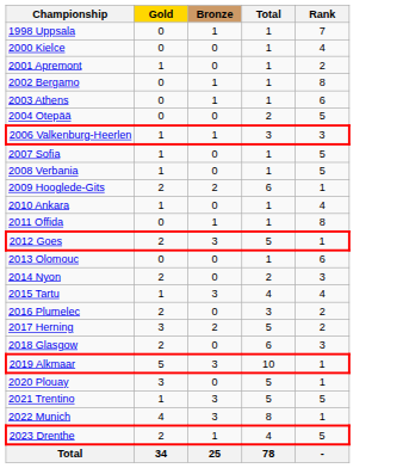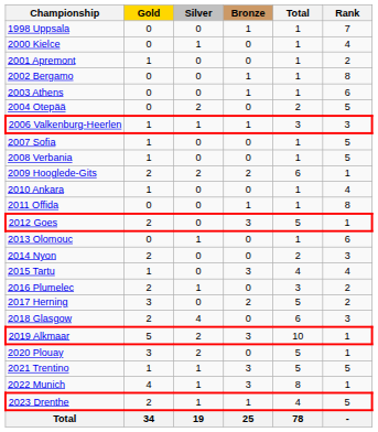 <table class="wikitable sortable" border="1" style="text-align:center; font-size:90%;">
 <tr>
 <th style="width:15:em;">Championship</th>
 <td style="background:gold; width:4.5em; font-weight:bold;">Gold</td>
+<td style="background:silver; width:4.5em; font-weight:bold;">Silver</td>
 <td style="background:#cc9966; width:4.5em; font-weight:bold;">Bronze</td>
 <th style="width:4.5em;">Total</th>
 <th style="width:4.5em;">Rank</th>
 </tr>
 <tr>
 <td align=left> <a href='#'>1998 Uppsala</a></td>
+<td>0</td>
 <td>0</td>
 <td>1</td>
 <td>1</td>
 <td>7</td>
 </tr>
 <tr>
 <td align=left> <a href='#'>2000 Kielce</a></td>
 <td>0</td>
+<td>1</td>
 <td>0</td>
 <td>1</td>
 <td>4</td>
 </tr>
 <tr>
 <td align=left> <a href='#'>2001 Apremont</a></td>
 <td>1</td>
 <td>0</td>
+<td>0</td>
 <td>1</td>
 <td>2</td>
 </tr>
 <tr>
 <td align=left> <a href='#'>2002 Bergamo</a></td>
+<td>0</td>
 <td>0</td>
 <td>1</td>
 <td>1</td>
 <td>8</td>
 </tr>
 <tr>
 <td align=left> <a href='#'>2003 Athens</a></td>
 <td>0</td>
+<td>0</td>
 <td>1</td>
 <td>1</td>
 <td>6</td>
 </tr>
 <tr>
 <td align=left> <a href='#'>2004 Otepää</a></td>
 <td>0</td>
+<td>2</td>
 <td>0</td>
 <td>2</td>
 <td>5</td>
 </tr>
 <tr style="border: 3px solid red">
 <td align=left> <a href='#'>2006 Valkenburg-Heerlen</a></td>
+<td>1</td>
 <td>1</td>
 <td>1</td>
 <td>3</td>
 <td>3</td>
 </tr>
 <tr>
 <td align=left> <a href='#'>2007 Sofia</a></td>
 <td>1</td>
 <td>0</td>
+<td>0</td>
 <td>1</td>
 <td>5</td>
 </tr>
 <tr>
 <td align=left> <a href='#'>2008 Verbania</a></td>
 <td>1</td>
 <td>0</td>
+<td>0</td>
 <td>1</td>
 <td>5</td>
 </tr>
 <tr>
 <td align=left> <a href='#'>2009 Hooglede-Gits</a></td>
+<td>2</td>
 <td>2</td>
 <td>2</td>
 <td>6</td>
 <td>1</td>
 </tr>
 <tr>
 <td align=left> <a href='#'>2010 Ankara</a></td>
 <td>1</td>
 <td>0</td>
+<td>0</td>
 <td>1</td>
 <td>4</td>
 </tr>
 <tr>
 <td align=left> <a href='#'>2011 Offida</a></td>
+<td>0</td>
 <td>0</td>
 <td>1</td>
 <td>1</td>
 <td>8</td>
 </tr>
 <tr style="border: 3px solid red">
 <td align=left> <a href='#'>2012 Goes</a></td>
 <td>2</td>
+<td>0</td>
 <td>3</td>
 <td>5</td>
 <td>1</td>
 </tr>
 <tr>
 <td align=left> <a href='#'>2013 Olomouc</a></td>
 <td>0</td>
+<td>1</td>
 <td>0</td>
 <td>1</td>
 <td>6</td>
 </tr>
 <tr>
 <td align=left> <a href='#'>2014 Nyon</a></td>
 <td>2</td>
 <td>0</td>
+<td>0</td>
 <td>2</td>
 <td>3</td>
 </tr>
 <tr>
 <td align=left> <a href='#'>2015 Tartu</a></td>
 <td>1</td>
+<td>0</td>
 <td>3</td>
 <td>4</td>
 <td>4</td>
 </tr>
 <tr>
 <td align=left> <a href='#'>2016 Plumelec</a></td>
 <td>2</td>
+<td>1</td>
 <td>0</td>
 <td>3</td>
 <td>2</td>
 </tr>
 <tr>
 <td align=left> <a href='#'>2017 Herning</a></td>
 <td>3</td>
+<td>0</td>
 <td>2</td>
 <td>5</td>
 <td>2</td>
 </tr>
 <tr>
 <td align=left> <a href='#'>2018 Glasgow</a></td>
 <td>2</td>
+<td>4</td>
 <td>0</td>
 <td>6</td>
 <td>3</td>
 </tr>
 <tr style="border: 3px solid red">
 <td align=left> <a href='#'>2019 Alkmaar</a></td>
 <td>5</td>
+<td>2</td>
 <td>3</td>
 <td>10</td>
 <td>1</td>
 </tr>
 <tr>
 <td align=left> <a href='#'>2020 Plouay</a></td>
 <td>3</td>
+<td>2</td>
 <td>0</td>
 <td>5</td>
 <td>1</td>
 </tr>
 <tr>
 <td align=left> <a href='#'>2021 Trentino</a></td>
+<td>1</td>
 <td>1</td>
 <td>3</td>
 <td>5</td>
 <td>5</td>
 </tr>
 <tr>
 <td align=left> <a href='#'>2022 Munich</a></td>
 <td>4</td>
+<td>1</td>
 <td>3</td>
 <td>8</td>
 <td>1</td>
 </tr>
 <tr style="border: 3px solid red">
 <td align=left> <a href='#'>2023 Drenthe</a></td>
 <td>2</td>
 <td>1</td>
+<td>1</td>
 <td>4</td>
 <td>5</td>
 </tr>
 <tr>
 <th>Total</th>
 <th>34</th>
+<th>19</th>
 <th>25</th>
 <th>78</th>
 <th>-</th>
 </tr>
 </table>
